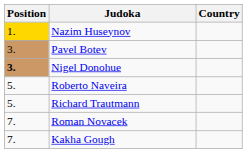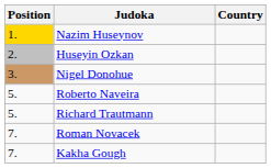 <table class=wikitable>
 <tr>
 <th width=10>Position</th>
 <th width=200>Judoka</th>
 <th width=10>Country</th>
 </tr>
 <tr>
 <td bgcolor=gold>1.</td>
 <td><a href='#'>Nazim Huseynov</a></td>
 <td></td>
 </tr>
 <tr>
-<td bgcolor=CC9966>3.</td>
-<td><a href='#'>Pavel Botev</a></td>
+<td bgcolor=silver>2.</td>
+<td><a href='#'>Huseyin Ozkan</a></td>
 <td></td>
 </tr>
 <tr>
-<td bgcolor=CC9966><strong>3.</strong></td>
+<td bgcolor=CC9966>3.</td>
 <td><a href='#'>Nigel Donohue</a></td>
 <td></td>
 </tr>
 <tr>
 <td>5.</td>
 <td><a href='#'>Roberto Naveira</a></td>
 <td></td>
 </tr>
 <tr>
 <td>5.</td>
 <td><a href='#'>Richard Trautmann</a></td>
 <td></td>
 </tr>
 <tr>
 <td>7.</td>
 <td><a href='#'>Roman Novacek</a></td>
 <td></td>
 </tr>
 <tr>
 <td>7.</td>
 <td><a href='#'>Kakha Gough</a></td>
 <td></td>
 </tr>
 </table>
